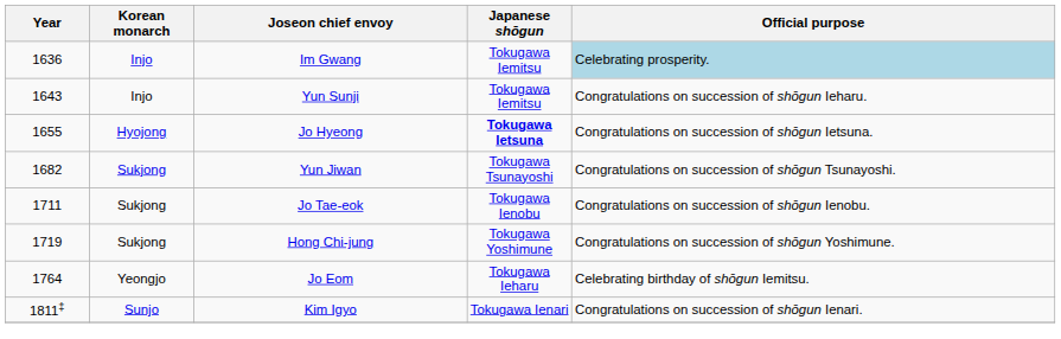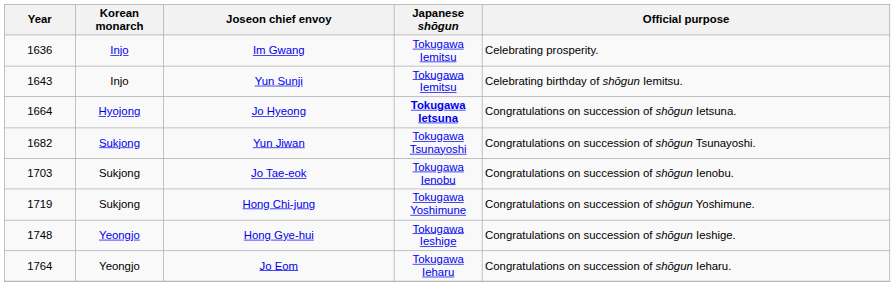 <table class="wikitable">
 <tr style="background:#efefef">
 <th scope="col" width=8%>Year</th>
 <th scope="col" width=10%>Korean monarch</th>
 <th scope="col" width=26%>Joseon chief envoy</th>
 <th scope="col" width=10%>Japanese <em>shōgun</em></th>
 <th scope="col" width=48%>Official purpose</th>
 </tr>
 <tr align="center">
 <td>1636</td>
 <td><a href='#'>Injo</a></td>
 <td><a href='#'>Im Gwang</a></td>
 <td><a href='#'>Tokugawa Iemitsu</a></td>
-<td align="left" style="background: lightblue;">Celebrating prosperity.</td>
+<td align="left">Celebrating prosperity.</td>
 </tr>
 <tr align="center">
 <td>1643</td>
 <td>Injo</td>
 <td><a href='#'>Yun Sunji</a></td>
 <td><a href='#'>Tokugawa Iemitsu</a></td>
-<td align="left">Congratulations on succession of <em>shōgun</em> Ieharu.</td>
+<td align="left">Celebrating birthday of <em>shōgun</em> Iemitsu.</td>
 </tr>
 <tr align="center">
-<td>1655</td>
+<td>1664</td>
 <td><a href='#'>Hyojong</a></td>
 <td><a href='#'>Jo Hyeong</a></td>
 <td><strong><a href='#'>Tokugawa Ietsuna</a></strong></td>
 <td align="left">Congratulations on succession of <em>shōgun</em> Ietsuna.</td>
 </tr>
 <tr align="center">
 <td>1682</td>
 <td><a href='#'>Sukjong</a></td>
 <td><a href='#'>Yun Jiwan</a></td>
 <td><a href='#'>Tokugawa Tsunayoshi</a></td>
 <td align="left">Congratulations on succession of <em>shōgun</em> Tsunayoshi.</td>
 </tr>
 <tr align="center">
-<td>1711</td>
+<td>1703</td>
 <td>Sukjong</td>
 <td><a href='#'>Jo Tae-eok</a></td>
 <td><a href='#'>Tokugawa Ienobu</a></td>
 <td align="left">Congratulations on succession of <em>shōgun</em> Ienobu.</td>
 </tr>
 <tr align="center">
 <td>1719</td>
 <td>Sukjong</td>
 <td><a href='#'>Hong Chi-jung</a></td>
 <td><a href='#'>Tokugawa Yoshimune</a></td>
 <td align="left">Congratulations on succession of <em>shōgun</em> Yoshimune.</td>
 </tr>
 <tr align="center">
+<td>1748</td>
+<td><a href='#'>Yeongjo</a></td>
+<td><a href='#'>Hong Gye-hui</a></td>
+<td><a href='#'>Tokugawa Ieshige</a></td>
+<td align="left">Congratulations on succession of <em>shōgun</em> Ieshige.</td>
+</tr>
+<tr align="center">
 <td>1764</td>
 <td>Yeongjo</td>
 <td><a href='#'>Jo Eom</a></td>
 <td><a href='#'>Tokugawa Ieharu</a></td>
-<td align="left">Celebrating birthday of <em>shōgun</em> Iemitsu.</td>
-</tr>
-<tr align="center">
-<td>1811<sup>‡</sup></td>
-<td><a href='#'>Sunjo</a></td>
-<td><a href='#'>Kim Igyo</a></td>
-<td><a href='#'>Tokugawa Ienari</a></td>
-<td align="left">Congratulations on succession of <em>shōgun</em> Ienari.</td>
+<td align="left">Congratulations on succession of <em>shōgun</em> Ieharu.</td>
 </tr>
 <tr align="center">
 </tr>
 </table>
